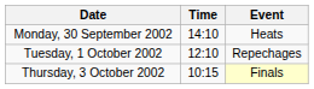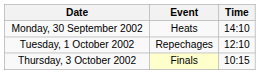 <table class = "wikitable" style="text-align:center;">
 <tr>
 <th width=220>Date</th>
+<th width=100>Event</th>
 <th width=50>Time</th>
-<th width=100>Event</th>
 </tr>
 <tr>
 <td>Monday, 30 September 2002</td>
+<td>Heats</td>
 <td>14:10</td>
-<td>Heats</td>
 </tr>
 <tr>
 <td>Tuesday, 1 October 2002</td>
+<td>Repechages</td>
 <td>12:10</td>
-<td>Repechages</td>
 </tr>
 <tr>
 <td>Thursday, 3 October 2002</td>
+<td bgcolor=ffffcc>Finals</td>
 <td>10:15</td>
-<td bgcolor=ffffcc>Finals</td>
 </tr>
 </table>
